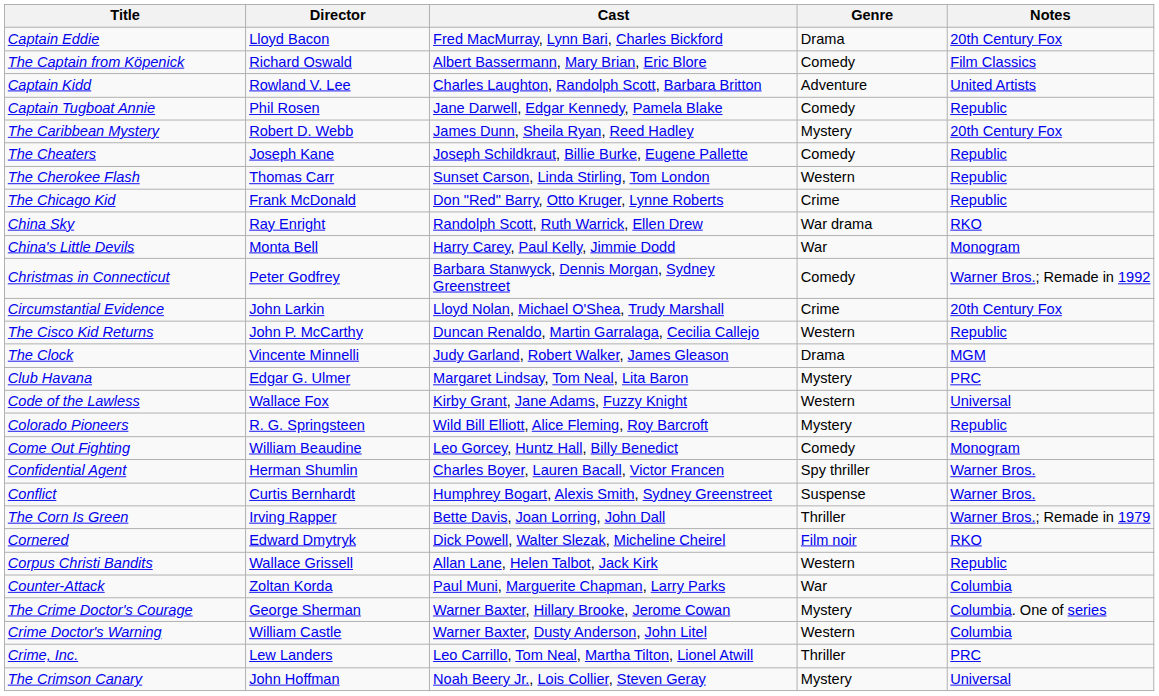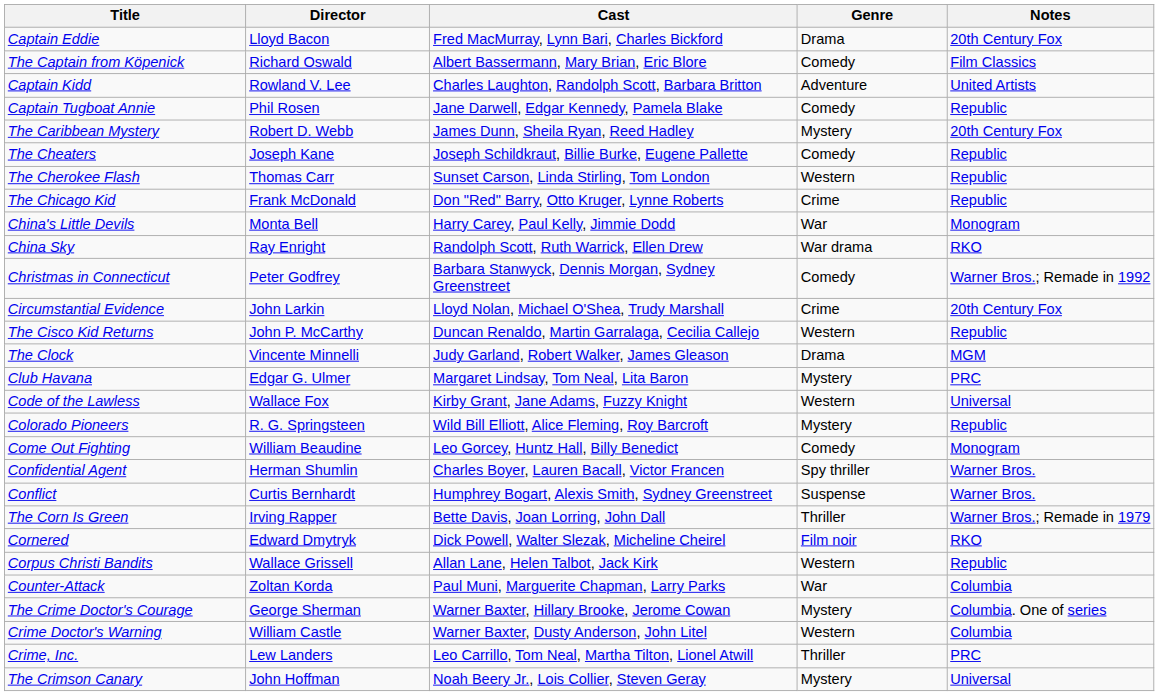 <table class="wikitable" style="width:100%;">
 <tr>
 <th style="width:21%;">Title</th>
 <th style="width:16%;">Director</th>
 <th style="width:32%;">Cast</th>
 <th style="width:13%;">Genre</th>
 <th style="width:18%;">Notes</th>
 </tr>
 <tr>
 <td><em><a href='#'>Captain Eddie</a></em></td>
 <td><a href='#'>Lloyd Bacon</a></td>
 <td><a href='#'>Fred MacMurray</a>, <a href='#'>Lynn Bari</a>, <a href='#'>Charles Bickford</a></td>
 <td>Drama</td>
 <td><a href='#'>20th Century Fox</a></td>
 </tr>
 <tr>
 <td><em><a href='#'>The Captain from Köpenick</a></em></td>
 <td><a href='#'>Richard Oswald</a></td>
 <td><a href='#'>Albert Bassermann</a>, <a href='#'>Mary Brian</a>, <a href='#'>Eric Blore</a></td>
 <td>Comedy</td>
 <td><a href='#'>Film Classics</a></td>
 </tr>
 <tr>
 <td><em><a href='#'>Captain Kidd</a></em></td>
 <td><a href='#'>Rowland V. Lee</a></td>
 <td><a href='#'>Charles Laughton</a>, <a href='#'>Randolph Scott</a>, <a href='#'>Barbara Britton</a></td>
 <td>Adventure</td>
 <td><a href='#'>United Artists</a></td>
 </tr>
 <tr>
 <td><em><a href='#'>Captain Tugboat Annie</a></em></td>
 <td><a href='#'>Phil Rosen</a></td>
 <td><a href='#'>Jane Darwell</a>, <a href='#'>Edgar Kennedy</a>, <a href='#'>Pamela Blake</a></td>
 <td>Comedy</td>
 <td><a href='#'>Republic</a></td>
 </tr>
 <tr>
 <td><em><a href='#'>The Caribbean Mystery</a></em></td>
 <td><a href='#'>Robert D. Webb</a></td>
 <td><a href='#'>James Dunn</a>, <a href='#'>Sheila Ryan</a>, <a href='#'>Reed Hadley</a></td>
 <td>Mystery</td>
 <td><a href='#'>20th Century Fox</a></td>
 </tr>
 <tr>
 <td><em><a href='#'>The Cheaters</a></em></td>
 <td><a href='#'>Joseph Kane</a></td>
 <td><a href='#'>Joseph Schildkraut</a>, <a href='#'>Billie Burke</a>, <a href='#'>Eugene Pallette</a></td>
 <td>Comedy</td>
 <td><a href='#'>Republic</a></td>
 </tr>
 <tr>
 <td><em><a href='#'>The Cherokee Flash</a></em></td>
 <td><a href='#'>Thomas Carr</a></td>
 <td><a href='#'>Sunset Carson</a>, <a href='#'>Linda Stirling</a>, <a href='#'>Tom London</a></td>
 <td>Western</td>
 <td><a href='#'>Republic</a></td>
 </tr>
 <tr>
 <td><em><a href='#'>The Chicago Kid</a></em></td>
 <td><a href='#'>Frank McDonald</a></td>
 <td><a href='#'>Don "Red" Barry</a>, <a href='#'>Otto Kruger</a>, <a href='#'>Lynne Roberts</a></td>
 <td>Crime</td>
 <td><a href='#'>Republic</a></td>
 </tr>
 <tr>
+<td><em><a href='#'>China's Little Devils</a></em></td>
+<td><a href='#'>Monta Bell</a></td>
+<td><a href='#'>Harry Carey</a>, <a href='#'>Paul Kelly</a>, <a href='#'>Jimmie Dodd</a></td>
+<td>War</td>
+<td><a href='#'>Monogram</a></td>
+</tr>
+<tr>
 <td><em><a href='#'>China Sky</a></em></td>
 <td><a href='#'>Ray Enright</a></td>
 <td><a href='#'>Randolph Scott</a>, <a href='#'>Ruth Warrick</a>, <a href='#'>Ellen Drew</a></td>
 <td>War drama</td>
 <td><a href='#'>RKO</a></td>
-</tr>
-<tr>
-<td><em><a href='#'>China's Little Devils</a></em></td>
-<td><a href='#'>Monta Bell</a></td>
-<td><a href='#'>Harry Carey</a>, <a href='#'>Paul Kelly</a>, <a href='#'>Jimmie Dodd</a></td>
-<td>War</td>
-<td><a href='#'>Monogram</a></td>
 </tr>
 <tr>
 <td><em><a href='#'>Christmas in Connecticut</a></em></td>
 <td><a href='#'>Peter Godfrey</a></td>
 <td><a href='#'>Barbara Stanwyck</a>, <a href='#'>Dennis Morgan</a>, <a href='#'>Sydney Greenstreet</a></td>
 <td>Comedy</td>
 <td><a href='#'>Warner Bros.</a>; Remade in <a href='#'>1992</a></td>
 </tr>
 <tr>
 <td><em><a href='#'>Circumstantial Evidence</a></em></td>
 <td><a href='#'>John Larkin</a></td>
 <td><a href='#'>Lloyd Nolan</a>, <a href='#'>Michael O'Shea</a>, <a href='#'>Trudy Marshall</a></td>
 <td>Crime</td>
 <td><a href='#'>20th Century Fox</a></td>
 </tr>
 <tr>
 <td><em><a href='#'>The Cisco Kid Returns</a></em></td>
 <td><a href='#'>John P. McCarthy</a></td>
 <td><a href='#'>Duncan Renaldo</a>, <a href='#'>Martin Garralaga</a>, <a href='#'>Cecilia Callejo</a></td>
 <td>Western</td>
 <td><a href='#'>Republic</a></td>
 </tr>
 <tr>
 <td><em><a href='#'>The Clock</a></em></td>
 <td><a href='#'>Vincente Minnelli</a></td>
 <td><a href='#'>Judy Garland</a>, <a href='#'>Robert Walker</a>, <a href='#'>James Gleason</a></td>
 <td>Drama</td>
 <td><a href='#'>MGM</a></td>
 </tr>
 <tr>
 <td><em><a href='#'>Club Havana</a></em></td>
 <td><a href='#'>Edgar G. Ulmer</a></td>
 <td><a href='#'>Margaret Lindsay</a>, <a href='#'>Tom Neal</a>, <a href='#'>Lita Baron</a></td>
 <td>Mystery</td>
 <td><a href='#'>PRC</a></td>
 </tr>
 <tr>
 <td><em><a href='#'>Code of the Lawless</a></em></td>
 <td><a href='#'>Wallace Fox</a></td>
 <td><a href='#'>Kirby Grant</a>, <a href='#'>Jane Adams</a>, <a href='#'>Fuzzy Knight</a></td>
 <td>Western</td>
 <td><a href='#'>Universal</a></td>
 </tr>
 <tr>
 <td><em><a href='#'>Colorado Pioneers</a></em></td>
 <td><a href='#'>R. G. Springsteen</a></td>
 <td><a href='#'>Wild Bill Elliott</a>, <a href='#'>Alice Fleming</a>, <a href='#'>Roy Barcroft</a></td>
 <td>Mystery</td>
 <td><a href='#'>Republic</a></td>
 </tr>
 <tr>
 <td><em><a href='#'>Come Out Fighting</a></em></td>
 <td><a href='#'>William Beaudine</a></td>
 <td><a href='#'>Leo Gorcey</a>, <a href='#'>Huntz Hall</a>, <a href='#'>Billy Benedict</a></td>
 <td>Comedy</td>
 <td><a href='#'>Monogram</a></td>
 </tr>
 <tr>
 <td><em><a href='#'>Confidential Agent</a></em></td>
 <td><a href='#'>Herman Shumlin</a></td>
 <td><a href='#'>Charles Boyer</a>, <a href='#'>Lauren Bacall</a>, <a href='#'>Victor Francen</a></td>
 <td>Spy thriller</td>
 <td><a href='#'>Warner Bros.</a></td>
 </tr>
 <tr>
 <td><em><a href='#'>Conflict</a></em></td>
 <td><a href='#'>Curtis Bernhardt</a></td>
 <td><a href='#'>Humphrey Bogart</a>, <a href='#'>Alexis Smith</a>, <a href='#'>Sydney Greenstreet</a></td>
 <td>Suspense</td>
 <td><a href='#'>Warner Bros.</a></td>
 </tr>
 <tr>
 <td><em><a href='#'>The Corn Is Green</a></em></td>
 <td><a href='#'>Irving Rapper</a></td>
 <td><a href='#'>Bette Davis</a>, <a href='#'>Joan Lorring</a>, <a href='#'>John Dall</a></td>
 <td>Thriller</td>
 <td><a href='#'>Warner Bros.</a>; Remade in <a href='#'>1979</a></td>
 </tr>
 <tr>
 <td><em><a href='#'>Cornered</a></em></td>
 <td><a href='#'>Edward Dmytryk</a></td>
 <td><a href='#'>Dick Powell</a>, <a href='#'>Walter Slezak</a>, <a href='#'>Micheline Cheirel</a></td>
 <td><a href='#'>Film noir</a></td>
 <td><a href='#'>RKO</a></td>
 </tr>
 <tr>
 <td><em><a href='#'>Corpus Christi Bandits</a></em></td>
 <td><a href='#'>Wallace Grissell</a></td>
 <td><a href='#'>Allan Lane</a>, <a href='#'>Helen Talbot</a>, <a href='#'>Jack Kirk</a></td>
 <td>Western</td>
 <td><a href='#'>Republic</a></td>
 </tr>
 <tr>
 <td><em><a href='#'>Counter-Attack</a></em></td>
 <td><a href='#'>Zoltan Korda</a></td>
 <td><a href='#'>Paul Muni</a>, <a href='#'>Marguerite Chapman</a>, <a href='#'>Larry Parks</a></td>
 <td>War</td>
 <td><a href='#'>Columbia</a></td>
 </tr>
 <tr>
 <td><em><a href='#'>The Crime Doctor's Courage</a></em></td>
 <td><a href='#'>George Sherman</a></td>
 <td><a href='#'>Warner Baxter</a>, <a href='#'>Hillary Brooke</a>, <a href='#'>Jerome Cowan</a></td>
 <td>Mystery</td>
 <td><a href='#'>Columbia</a>. One of <a href='#'>series</a></td>
 </tr>
 <tr>
 <td><em><a href='#'>Crime Doctor's Warning</a></em></td>
 <td><a href='#'>William Castle</a></td>
 <td><a href='#'>Warner Baxter</a>, <a href='#'>Dusty Anderson</a>, <a href='#'>John Litel</a></td>
 <td>Western</td>
 <td><a href='#'>Columbia</a></td>
 </tr>
 <tr>
 <td><em><a href='#'>Crime, Inc.</a></em></td>
 <td><a href='#'>Lew Landers</a></td>
 <td><a href='#'>Leo Carrillo</a>, <a href='#'>Tom Neal</a>, <a href='#'>Martha Tilton</a>, <a href='#'>Lionel Atwill</a></td>
 <td>Thriller</td>
 <td><a href='#'>PRC</a></td>
 </tr>
 <tr>
 <td><em><a href='#'>The Crimson Canary</a></em></td>
 <td><a href='#'>John Hoffman</a></td>
 <td><a href='#'>Noah Beery Jr.</a>, <a href='#'>Lois Collier</a>, <a href='#'>Steven Geray</a></td>
 <td>Mystery</td>
 <td><a href='#'>Universal</a></td>
 </tr>
 </table>
